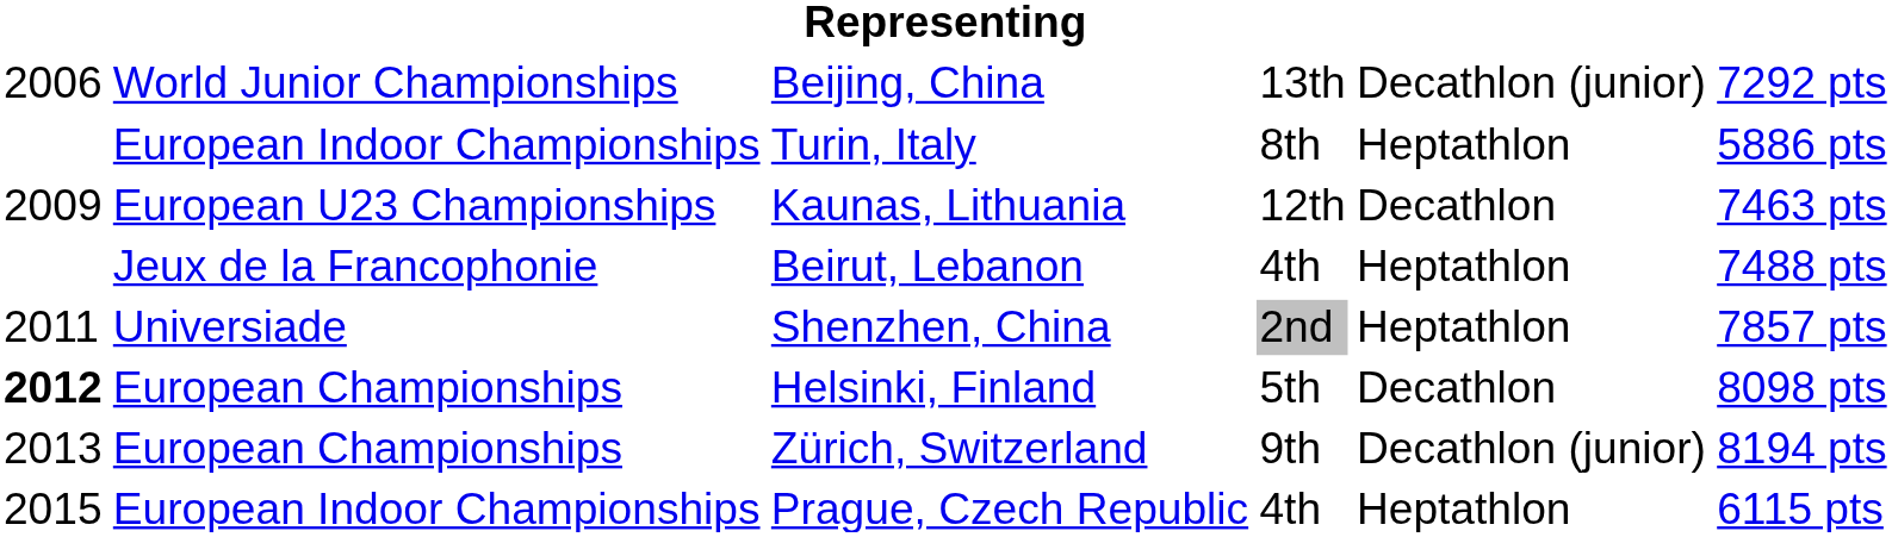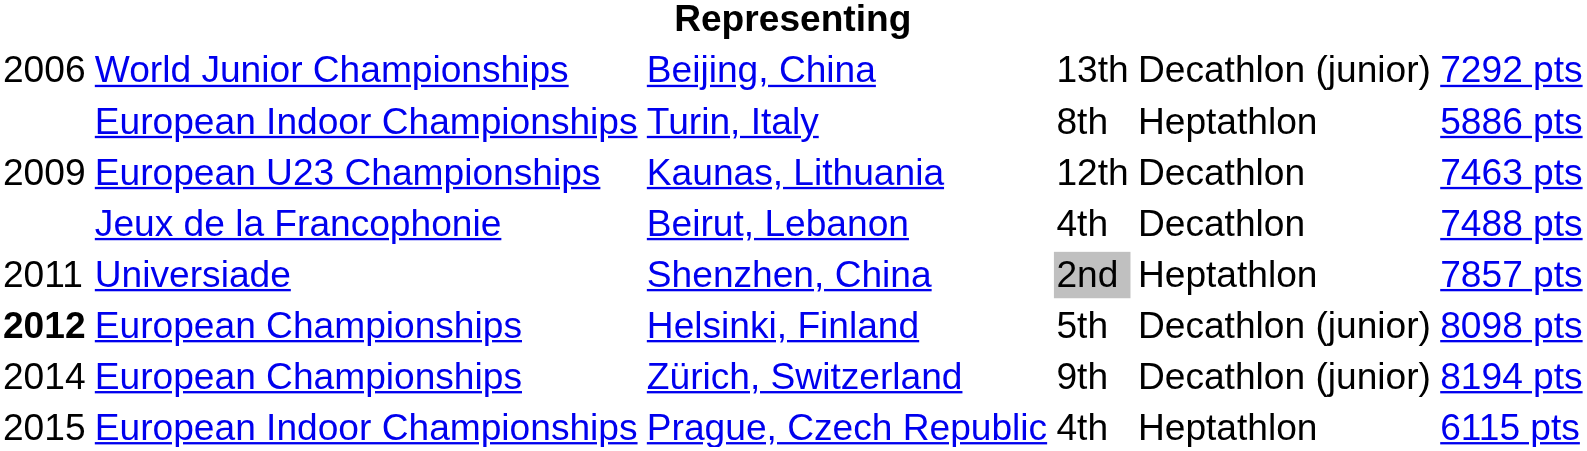 <table>
 <tr>
 <th colspan="6">Representing </th>
 </tr>
 <tr>
 <td>2006</td>
 <td><a href='#'>World Junior Championships</a></td>
 <td><a href='#'>Beijing, China</a></td>
 <td>13th</td>
 <td>Decathlon (junior)</td>
 <td><a href='#'>7292 pts</a></td>
 </tr>
 <tr>
 <td rowspan=3>2009</td>
 <td><a href='#'>European Indoor Championships</a></td>
 <td><a href='#'>Turin, Italy</a></td>
 <td>8th</td>
 <td>Heptathlon</td>
 <td><a href='#'>5886 pts</a></td>
 </tr>
 <tr>
 <td><a href='#'>European U23 Championships</a></td>
 <td><a href='#'>Kaunas, Lithuania</a></td>
 <td>12th</td>
 <td>Decathlon</td>
 <td><a href='#'>7463 pts</a></td>
 </tr>
 <tr>
 <td><a href='#'>Jeux de la Francophonie</a></td>
 <td><a href='#'>Beirut, Lebanon</a></td>
 <td>4th</td>
-<td>Heptathlon</td>
+<td>Decathlon</td>
 <td><a href='#'>7488 pts</a></td>
 </tr>
 <tr>
 <td>2011</td>
 <td><a href='#'>Universiade</a></td>
 <td><a href='#'>Shenzhen, China</a></td>
 <td bgcolor=silver>2nd</td>
 <td>Heptathlon</td>
 <td><a href='#'>7857 pts</a></td>
 </tr>
 <tr>
 <td><strong>2012</strong></td>
 <td><a href='#'>European Championships</a></td>
 <td><a href='#'>Helsinki, Finland</a></td>
 <td>5th</td>
-<td>Decathlon</td>
+<td>Decathlon (junior)</td>
 <td><a href='#'>8098 pts</a></td>
 </tr>
 <tr>
-<td>2013</td>
+<td>2014</td>
 <td><a href='#'>European Championships</a></td>
 <td><a href='#'>Zürich, Switzerland</a></td>
 <td>9th</td>
 <td>Decathlon (junior)</td>
 <td><a href='#'>8194 pts</a></td>
 </tr>
 <tr>
 <td>2015</td>
 <td><a href='#'>European Indoor Championships</a></td>
 <td><a href='#'>Prague, Czech Republic</a></td>
 <td>4th</td>
 <td>Heptathlon</td>
 <td><a href='#'>6115 pts</a></td>
 </tr>
 <tr>
 </tr>
 </table>
